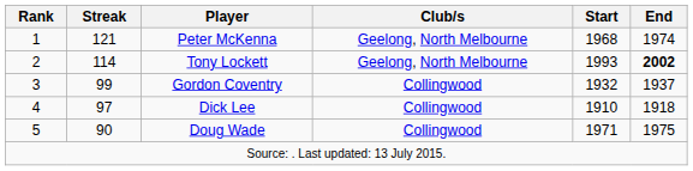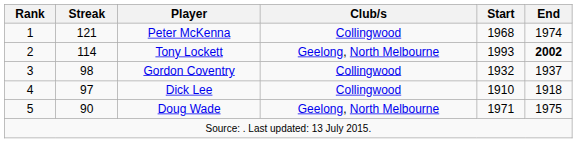 <table class="wikitable" style="text-align:center; width:60%;">
 <tr>
 <th>Rank</th>
 <th>Streak</th>
 <th>Player</th>
 <th>Club/s</th>
 <th>Start</th>
 <th>End</th>
 </tr>
 <tr>
 <td>1</td>
 <td>121</td>
 <td><a href='#'>Peter McKenna</a></td>
-<td><a href='#'>Geelong</a>, <a href='#'>North Melbourne</a></td>
+<td><a href='#'>Collingwood</a></td>
 <td>1968</td>
 <td>1974</td>
 </tr>
 <tr>
 <td>2</td>
 <td>114</td>
 <td><a href='#'>Tony Lockett</a></td>
 <td><a href='#'>Geelong</a>, <a href='#'>North Melbourne</a></td>
 <td>1993</td>
 <td><strong>2002</strong></td>
 </tr>
 <tr>
 <td>3</td>
-<td>99</td>
+<td>98</td>
 <td><a href='#'>Gordon Coventry</a></td>
 <td><a href='#'>Collingwood</a></td>
 <td>1932</td>
 <td>1937</td>
 </tr>
 <tr>
 <td>4</td>
 <td>97</td>
 <td><a href='#'>Dick Lee</a></td>
 <td><a href='#'>Collingwood</a></td>
 <td>1910</td>
 <td>1918</td>
 </tr>
 <tr>
 <td>5</td>
 <td>90</td>
 <td><a href='#'>Doug Wade</a></td>
-<td><a href='#'>Collingwood</a></td>
+<td><a href='#'>Geelong</a>, <a href='#'>North Melbourne</a></td>
 <td>1971</td>
 <td>1975</td>
 </tr>
 <tr>
 <td colspan=6><small>Source: . Last updated: 13 July 2015.</small></td>
 </tr>
 </table>
